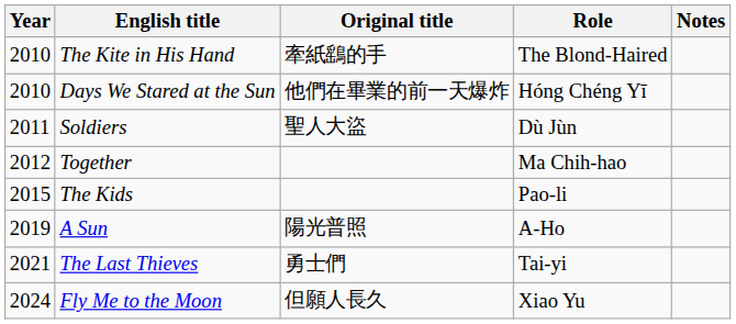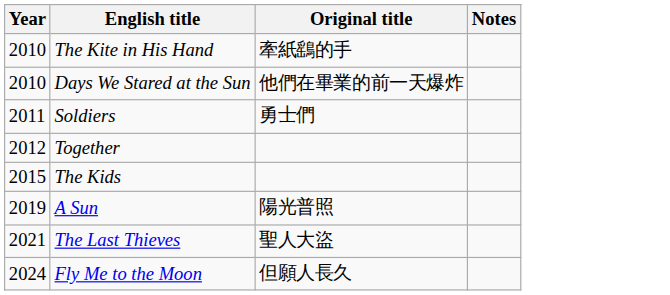 <table class="wikitable sortable">
 <tr>
 <th>Year</th>
 <th>English title</th>
 <th>Original title</th>
-<th>Role</th>
 <th class="unsortable">Notes</th>
 </tr>
 <tr>
 <td>2010</td>
 <td><em>The Kite in His Hand</em></td>
 <td>牽紙鷂的手</td>
-<td>The Blond-Haired</td>
 <td></td>
 </tr>
 <tr>
 <td>2010</td>
 <td><em>Days We Stared at the Sun</em></td>
 <td>他們在畢業的前一天爆炸</td>
-<td>Hóng Chéng Yī</td>
 <td></td>
 </tr>
 <tr>
 <td>2011</td>
 <td><em>Soldiers</em></td>
-<td>聖人大盜</td>
-<td>Dù Jùn</td>
+<td>勇士們</td>
 <td></td>
 </tr>
 <tr>
 <td>2012</td>
 <td><em>Together</em></td>
 <td></td>
-<td>Ma Chih-hao</td>
 <td></td>
 </tr>
 <tr>
 <td>2015</td>
 <td><em>The Kids</em></td>
 <td></td>
-<td>Pao-li</td>
 <td></td>
 </tr>
 <tr>
 <td>2019</td>
 <td><em><a href='#'>A Sun</a></em></td>
 <td>陽光普照</td>
-<td>A-Ho</td>
 <td></td>
 </tr>
 <tr>
 <td>2021</td>
 <td><em><a href='#'>The Last Thieves</a></em></td>
-<td>勇士們</td>
-<td>Tai-yi</td>
+<td>聖人大盜</td>
 <td></td>
 </tr>
 <tr>
 <td>2024</td>
 <td><em><a href='#'>Fly Me to the Moon</a></em></td>
 <td>但願人長久</td>
-<td>Xiao Yu</td>
 <td></td>
 </tr>
 </table>
